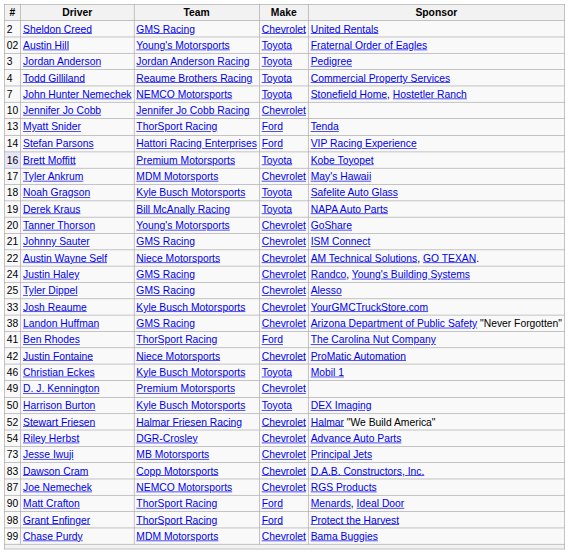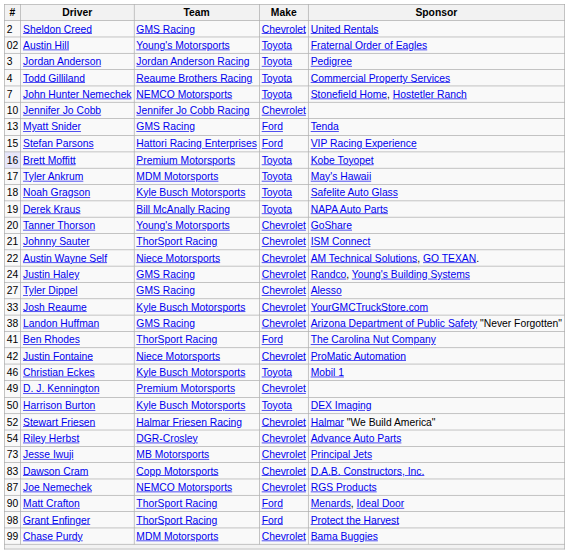 <table class="wikitable" style="font-size:95%">
 <tr>
 <th>#</th>
 <th>Driver</th>
 <th>Team</th>
 <th>Make</th>
 <th>Sponsor</th>
 </tr>
 <tr>
 <td>2</td>
 <td><a href='#'>Sheldon Creed</a></td>
 <td><a href='#'>GMS Racing</a></td>
 <td><a href='#'>Chevrolet</a></td>
 <td><a href='#'>United Rentals</a></td>
 </tr>
 <tr>
 <td>02</td>
 <td><a href='#'>Austin Hill</a></td>
 <td><a href='#'>Young's Motorsports</a></td>
 <td><a href='#'>Toyota</a></td>
 <td><a href='#'>Fraternal Order of Eagles</a></td>
 </tr>
 <tr>
 <td>3</td>
 <td><a href='#'>Jordan Anderson</a></td>
 <td><a href='#'>Jordan Anderson Racing</a></td>
 <td><a href='#'>Toyota</a></td>
 <td><a href='#'>Pedigree</a></td>
 </tr>
 <tr>
 <td>4</td>
 <td><a href='#'>Todd Gilliland</a></td>
 <td><a href='#'>Reaume Brothers Racing</a></td>
 <td><a href='#'>Toyota</a></td>
 <td><a href='#'>Commercial Property Services</a></td>
 </tr>
 <tr>
 <td>7</td>
 <td><a href='#'>John Hunter Nemechek</a></td>
 <td><a href='#'>NEMCO Motorsports</a></td>
 <td><a href='#'>Toyota</a></td>
 <td><a href='#'>Stonefield Home</a>, <a href='#'>Hostetler Ranch</a></td>
 </tr>
 <tr>
 <td>10</td>
 <td><a href='#'>Jennifer Jo Cobb</a></td>
 <td><a href='#'>Jennifer Jo Cobb Racing</a></td>
 <td><a href='#'>Chevrolet</a></td>
 <td></td>
 </tr>
 <tr>
 <td>13</td>
 <td><a href='#'>Myatt Snider</a></td>
-<td><a href='#'>ThorSport Racing</a></td>
+<td><a href='#'>GMS Racing</a></td>
 <td><a href='#'>Ford</a></td>
 <td><a href='#'>Tenda</a></td>
 </tr>
 <tr>
-<td>14</td>
+<td>15</td>
 <td><a href='#'>Stefan Parsons</a></td>
 <td><a href='#'>Hattori Racing Enterprises</a></td>
 <td><a href='#'>Ford</a></td>
 <td><a href='#'>VIP Racing Experience</a></td>
 </tr>
 <tr>
 <td style="background: lavender;">16</td>
 <td><a href='#'>Brett Moffitt</a></td>
 <td><a href='#'>Premium Motorsports</a></td>
 <td><a href='#'>Toyota</a></td>
 <td><a href='#'>Kobe Toyopet</a></td>
 </tr>
 <tr>
 <td>17</td>
 <td><a href='#'>Tyler Ankrum</a></td>
 <td><a href='#'>MDM Motorsports</a></td>
-<td><a href='#'>Chevrolet</a></td>
+<td><a href='#'>Toyota</a></td>
 <td><a href='#'>May's Hawaii</a></td>
 </tr>
 <tr>
 <td>18</td>
 <td><a href='#'>Noah Gragson</a></td>
 <td><a href='#'>Kyle Busch Motorsports</a></td>
 <td><a href='#'>Toyota</a></td>
 <td><a href='#'>Safelite Auto Glass</a></td>
 </tr>
 <tr>
 <td>19</td>
 <td><a href='#'>Derek Kraus</a></td>
 <td><a href='#'>Bill McAnally Racing</a></td>
 <td><a href='#'>Toyota</a></td>
 <td><a href='#'>NAPA Auto Parts</a></td>
 </tr>
 <tr>
 <td>20</td>
 <td><a href='#'>Tanner Thorson</a></td>
 <td><a href='#'>Young's Motorsports</a></td>
 <td><a href='#'>Chevrolet</a></td>
 <td><a href='#'>GoShare</a></td>
 </tr>
 <tr>
 <td>21</td>
 <td><a href='#'>Johnny Sauter</a></td>
-<td><a href='#'>GMS Racing</a></td>
+<td><a href='#'>ThorSport Racing</a></td>
 <td><a href='#'>Chevrolet</a></td>
 <td><a href='#'>ISM Connect</a></td>
 </tr>
 <tr>
 <td>22</td>
 <td><a href='#'>Austin Wayne Self</a></td>
 <td><a href='#'>Niece Motorsports</a></td>
 <td><a href='#'>Chevrolet</a></td>
 <td><a href='#'>AM Technical Solutions</a>, <a href='#'>GO TEXAN</a>.</td>
 </tr>
 <tr>
 <td>24</td>
 <td><a href='#'>Justin Haley</a></td>
 <td><a href='#'>GMS Racing</a></td>
 <td><a href='#'>Chevrolet</a></td>
 <td><a href='#'>Randco</a>, <a href='#'>Young's Building Systems</a></td>
 </tr>
 <tr>
-<td>25</td>
+<td>27</td>
 <td><a href='#'>Tyler Dippel</a></td>
 <td><a href='#'>GMS Racing</a></td>
 <td><a href='#'>Chevrolet</a></td>
 <td><a href='#'>Alesso</a></td>
 </tr>
 <tr>
 <td>33</td>
 <td><a href='#'>Josh Reaume</a></td>
 <td><a href='#'>Kyle Busch Motorsports</a></td>
 <td><a href='#'>Chevrolet</a></td>
 <td><a href='#'>YourGMCTruckStore.com</a></td>
 </tr>
 <tr>
 <td>38</td>
 <td><a href='#'>Landon Huffman</a></td>
 <td><a href='#'>GMS Racing</a></td>
 <td><a href='#'>Chevrolet</a></td>
 <td><a href='#'>Arizona Department of Public Safety</a> "Never Forgotten"</td>
 </tr>
 <tr>
 <td>41</td>
 <td><a href='#'>Ben Rhodes</a></td>
 <td><a href='#'>ThorSport Racing</a></td>
 <td><a href='#'>Ford</a></td>
 <td><a href='#'>The Carolina Nut Company</a></td>
 </tr>
 <tr>
 <td>42</td>
 <td><a href='#'>Justin Fontaine</a></td>
 <td><a href='#'>Niece Motorsports</a></td>
 <td><a href='#'>Chevrolet</a></td>
 <td><a href='#'>ProMatic Automation</a></td>
 </tr>
 <tr>
 <td>46</td>
 <td><a href='#'>Christian Eckes</a></td>
 <td><a href='#'>Kyle Busch Motorsports</a></td>
 <td><a href='#'>Toyota</a></td>
 <td><a href='#'>Mobil 1</a></td>
 </tr>
 <tr>
 <td>49</td>
 <td><a href='#'>D. J. Kennington</a></td>
 <td><a href='#'>Premium Motorsports</a></td>
 <td><a href='#'>Chevrolet</a></td>
 <td></td>
 </tr>
 <tr>
 <td>50</td>
 <td><a href='#'>Harrison Burton</a></td>
 <td><a href='#'>Kyle Busch Motorsports</a></td>
 <td><a href='#'>Toyota</a></td>
 <td><a href='#'>DEX Imaging</a></td>
 </tr>
 <tr>
 <td>52</td>
 <td><a href='#'>Stewart Friesen</a></td>
 <td><a href='#'>Halmar Friesen Racing</a></td>
 <td><a href='#'>Chevrolet</a></td>
 <td><a href='#'>Halmar</a> "We Build America"</td>
 </tr>
 <tr>
 <td>54</td>
 <td><a href='#'>Riley Herbst</a></td>
 <td><a href='#'>DGR-Crosley</a></td>
 <td><a href='#'>Chevrolet</a></td>
 <td><a href='#'>Advance Auto Parts</a></td>
 </tr>
 <tr>
 <td>73</td>
 <td><a href='#'>Jesse Iwuji</a></td>
 <td><a href='#'>MB Motorsports</a></td>
 <td><a href='#'>Chevrolet</a></td>
 <td><a href='#'>Principal Jets</a></td>
 </tr>
 <tr>
 <td>83</td>
 <td><a href='#'>Dawson Cram</a></td>
 <td><a href='#'>Copp Motorsports</a></td>
 <td><a href='#'>Chevrolet</a></td>
 <td><a href='#'>D.A.B. Constructors, Inc.</a></td>
 </tr>
 <tr>
 <td>87</td>
 <td><a href='#'>Joe Nemechek</a></td>
 <td><a href='#'>NEMCO Motorsports</a></td>
 <td><a href='#'>Chevrolet</a></td>
 <td><a href='#'>RGS Products</a></td>
 </tr>
 <tr>
 <td>90</td>
 <td><a href='#'>Matt Crafton</a></td>
 <td><a href='#'>ThorSport Racing</a></td>
 <td><a href='#'>Ford</a></td>
 <td><a href='#'>Menards</a>, <a href='#'>Ideal Door</a></td>
 </tr>
 <tr>
 <td>98</td>
 <td><a href='#'>Grant Enfinger</a></td>
 <td><a href='#'>ThorSport Racing</a></td>
 <td><a href='#'>Ford</a></td>
 <td><a href='#'>Protect the Harvest</a></td>
 </tr>
 <tr>
 <td>99</td>
 <td><a href='#'>Chase Purdy</a></td>
 <td><a href='#'>MDM Motorsports</a></td>
 <td><a href='#'>Chevrolet</a></td>
 <td><a href='#'>Bama Buggies</a></td>
 </tr>
 <tr>
 <th colspan="5"></th>
 </tr>
 </table>
